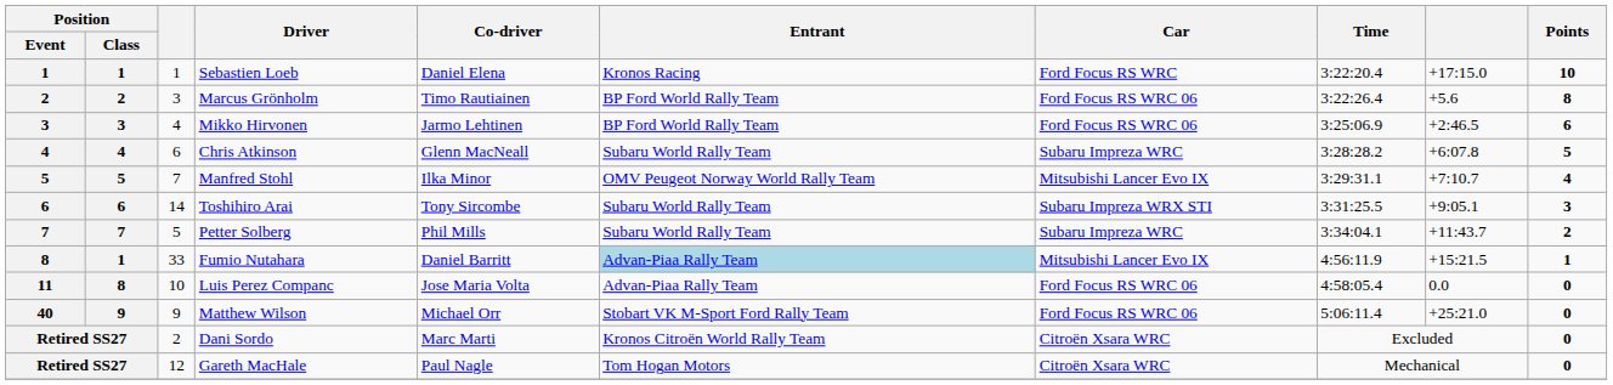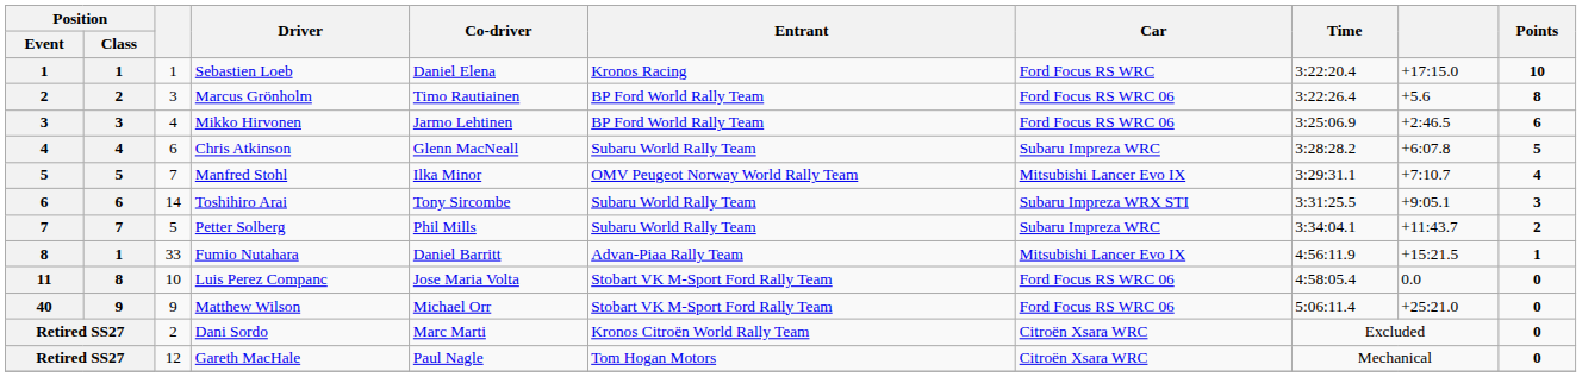 <table class="wikitable" width=85% style="font-size: 85%;">
 <tr>
 <th colspan="2">Position</th>
 <th rowspan="2"></th>
 <th rowspan="2">Driver</th>
 <th rowspan="2">Co-driver</th>
 <th rowspan="2">Entrant</th>
 <th rowspan="2">Car</th>
 <th rowspan="2">Time</th>
 <th rowspan="2"></th>
 <th rowspan="2">Points</th>
 </tr>
 <tr>
 <th>Event</th>
 <th>Class</th>
 </tr>
 <tr>
 <th>1</th>
 <th>1</th>
 <td align="center">1</td>
 <td> <a href='#'>Sebastien Loeb</a></td>
 <td> <a href='#'>Daniel Elena</a></td>
 <td><a href='#'>Kronos Racing</a></td>
 <td><a href='#'>Ford Focus RS WRC</a></td>
 <td>3:22:20.4</td>
 <td>+17:15.0</td>
 <td align="center"><strong>10</strong></td>
 </tr>
 <tr>
 <th>2</th>
 <th>2</th>
 <td align="center">3</td>
 <td> <a href='#'>Marcus Grönholm</a></td>
 <td> <a href='#'>Timo Rautiainen</a></td>
 <td><a href='#'>BP Ford World Rally Team</a></td>
 <td><a href='#'>Ford Focus RS WRC 06</a></td>
 <td>3:22:26.4</td>
 <td>+5.6</td>
 <td align="center"><strong>8</strong></td>
 </tr>
 <tr>
 <th>3</th>
 <th>3</th>
 <td align="center">4</td>
 <td> <a href='#'>Mikko Hirvonen</a></td>
 <td> <a href='#'>Jarmo Lehtinen</a></td>
 <td><a href='#'>BP Ford World Rally Team</a></td>
 <td><a href='#'>Ford Focus RS WRC 06</a></td>
 <td>3:25:06.9</td>
 <td>+2:46.5</td>
 <td align="center"><strong>6</strong></td>
 </tr>
 <tr>
 <th>4</th>
 <th>4</th>
 <td align="center">6</td>
 <td> <a href='#'>Chris Atkinson</a></td>
 <td> <a href='#'>Glenn MacNeall</a></td>
 <td><a href='#'>Subaru World Rally Team</a></td>
 <td><a href='#'>Subaru Impreza WRC</a></td>
 <td>3:28:28.2</td>
 <td>+6:07.8</td>
 <td align="center"><strong>5</strong></td>
 </tr>
 <tr>
 <th>5</th>
 <th>5</th>
 <td align="center">7</td>
 <td> <a href='#'>Manfred Stohl</a></td>
 <td> <a href='#'>Ilka Minor</a></td>
 <td><a href='#'>OMV Peugeot Norway World Rally Team</a></td>
 <td><a href='#'>Mitsubishi Lancer Evo IX</a></td>
 <td>3:29:31.1</td>
 <td>+7:10.7</td>
 <td align="center"><strong>4</strong></td>
 </tr>
 <tr>
 <th>6</th>
 <th>6</th>
 <td align="center">14</td>
 <td> <a href='#'>Toshihiro Arai</a></td>
 <td> <a href='#'>Tony Sircombe</a></td>
 <td><a href='#'>Subaru World Rally Team</a></td>
 <td><a href='#'>Subaru Impreza WRX STI</a></td>
 <td>3:31:25.5</td>
 <td>+9:05.1</td>
 <td align="center"><strong>3</strong></td>
 </tr>
 <tr>
 <th>7</th>
 <th>7</th>
 <td align="center">5</td>
 <td> <a href='#'>Petter Solberg</a></td>
 <td> <a href='#'>Phil Mills</a></td>
 <td><a href='#'>Subaru World Rally Team</a></td>
 <td><a href='#'>Subaru Impreza WRC</a></td>
 <td>3:34:04.1</td>
 <td>+11:43.7</td>
 <td align="center"><strong>2</strong></td>
 </tr>
 <tr>
 <th>8</th>
 <th>1</th>
 <td align="center">33</td>
 <td> <a href='#'>Fumio Nutahara</a></td>
 <td> <a href='#'>Daniel Barritt</a></td>
-<td style="background: lightblue;"><a href='#'>Advan-Piaa Rally Team</a></td>
+<td><a href='#'>Advan-Piaa Rally Team</a></td>
 <td><a href='#'>Mitsubishi Lancer Evo IX</a></td>
 <td>4:56:11.9</td>
 <td>+15:21.5</td>
 <td align="center"><strong>1</strong></td>
 </tr>
 <tr>
 <th>11</th>
 <th>8</th>
 <td align="center">10</td>
 <td> <a href='#'>Luis Perez Companc</a></td>
 <td> <a href='#'>Jose Maria Volta</a></td>
-<td><a href='#'>Advan-Piaa Rally Team</a></td>
+<td><a href='#'>Stobart VK M-Sport Ford Rally Team</a></td>
 <td><a href='#'>Ford Focus RS WRC 06</a></td>
 <td>4:58:05.4</td>
 <td>0.0</td>
 <td align="center"><strong>0</strong></td>
 </tr>
 <tr>
 <th>40</th>
 <th>9</th>
 <td align="center">9</td>
 <td> <a href='#'>Matthew Wilson</a></td>
 <td> <a href='#'>Michael Orr</a></td>
 <td><a href='#'>Stobart VK M-Sport Ford Rally Team</a></td>
 <td><a href='#'>Ford Focus RS WRC 06</a></td>
 <td>5:06:11.4</td>
 <td>+25:21.0</td>
 <td align="center"><strong>0</strong></td>
 </tr>
 <tr>
 <th colspan="2">Retired SS27</th>
 <td align="center">2</td>
 <td> <a href='#'>Dani Sordo</a></td>
 <td> <a href='#'>Marc Marti</a></td>
 <td><a href='#'>Kronos Citroën World Rally Team</a></td>
 <td><a href='#'>Citroën Xsara WRC</a></td>
 <td colspan="2" align="center">Excluded</td>
 <td align="center"><strong>0</strong></td>
 </tr>
 <tr>
 <th colspan="2">Retired SS27</th>
 <td align="center">12</td>
 <td> <a href='#'>Gareth MacHale</a></td>
 <td> <a href='#'>Paul Nagle</a></td>
 <td><a href='#'>Tom Hogan Motors</a></td>
 <td><a href='#'>Citroën Xsara WRC</a></td>
 <td colspan="2" align="center">Mechanical</td>
 <td align="center"><strong>0</strong></td>
 </tr>
 <tr>
 </tr>
 </table>
